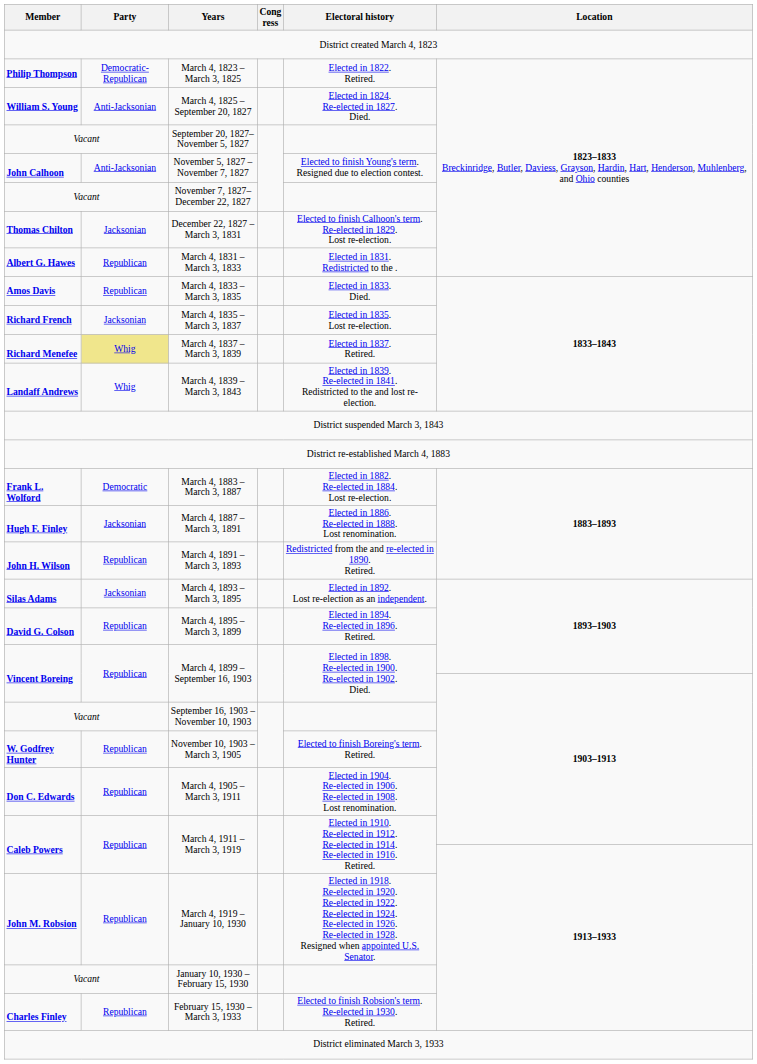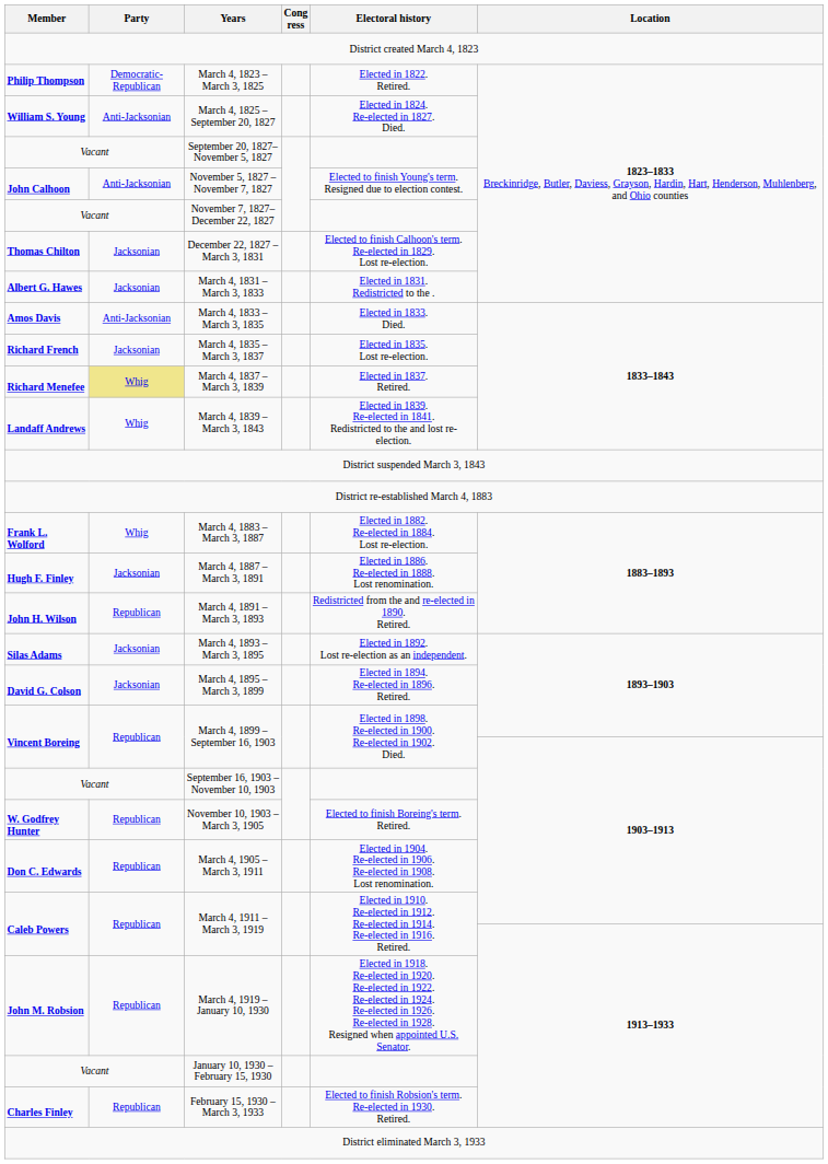 <table class=wikitable style="text-align:center">
 <tr>
 <th>Member</th>
 <th>Party</th>
 <th>Years</th>
 <th>Cong<br>ress</th>
 <th>Electoral history</th>
 <th>Location</th>
 </tr>
 <tr style="height:3em">
 <td colspan=6>District created March 4, 1823</td>
 </tr>
 <tr style="height:3em">
 <td align=left><strong><a href='#'>Philip Thompson</a></strong><br></td>
 <td><a href='#'>Democratic-Republican</a></td>
 <td nowrap>March 4, 1823 –<br>March 3, 1825</td>
 <td></td>
 <td><a href='#'>Elected in 1822</a>.<br>Retired.</td>
 <td rowspan=7><strong>1823–1833</strong><br><a href='#'>Breckinridge</a>, <a href='#'>Butler</a>, <a href='#'>Daviess</a>, <a href='#'>Grayson</a>, <a href='#'>Hardin</a>, <a href='#'>Hart</a>, <a href='#'>Henderson</a>, <a href='#'>Muhlenberg</a>, and <a href='#'>Ohio</a> counties</td>
 </tr>
 <tr style="height:3em">
 <td align=left><strong><a href='#'>William S. Young</a></strong><br></td>
 <td><a href='#'>Anti-Jacksonian</a></td>
 <td nowrap>March 4, 1825 –<br>September 20, 1827</td>
 <td></td>
 <td><a href='#'>Elected in 1824</a>.<br><a href='#'>Re-elected in 1827</a>.<br>Died.</td>
 </tr>
 <tr style="height:3em">
 <td colspan=2><em>Vacant</em></td>
 <td nowrap>September 20, 1827–<br>November 5, 1827</td>
 <td rowspan=3></td>
 <td></td>
 </tr>
 <tr style="height:3em">
 <td align=left><br><strong><a href='#'>John Calhoon</a></strong><br></td>
 <td><a href='#'>Anti-Jacksonian</a></td>
 <td nowrap>November 5, 1827 –<br>November 7, 1827</td>
 <td><a href='#'>Elected to finish Young's term</a>.<br>Resigned due to election contest.</td>
 </tr>
 <tr style="height:3em">
 <td colspan=2><em>Vacant</em></td>
 <td nowrap>November 7, 1827–<br>December 22, 1827</td>
 <td></td>
 </tr>
 <tr style="height:3em">
 <td align=left><strong><a href='#'>Thomas Chilton</a></strong><br></td>
 <td><a href='#'>Jacksonian</a></td>
 <td nowrap>December 22, 1827 –<br>March 3, 1831</td>
 <td></td>
 <td><a href='#'>Elected to finish Calhoon's term</a>.<br><a href='#'>Re-elected in 1829</a>.<br>Lost re-election.</td>
 </tr>
 <tr style="height:3em">
 <td align=left><strong><a href='#'>Albert G. Hawes</a></strong><br></td>
-<td><a href='#'>Republican</a></td>
+<td><a href='#'>Jacksonian</a></td>
 <td nowrap>March 4, 1831 –<br>March 3, 1833</td>
 <td></td>
 <td><a href='#'>Elected in 1831</a>.<br><a href='#'>Redistricted</a> to the .</td>
 </tr>
 <tr style="height:3em">
 <td align=left><strong><a href='#'>Amos Davis</a></strong><br></td>
-<td><a href='#'>Republican</a></td>
+<td><a href='#'>Anti-Jacksonian</a></td>
 <td nowrap>March 4, 1833 –<br>March 3, 1835</td>
 <td></td>
 <td><a href='#'>Elected in 1833</a>.<br>Died.</td>
 <td rowspan=4><strong>1833–1843</strong><br></td>
 </tr>
 <tr style="height:3em">
 <td align=left><strong><a href='#'>Richard French</a></strong><br></td>
 <td><a href='#'>Jacksonian</a></td>
 <td nowrap>March 4, 1835 –<br>March 3, 1837</td>
 <td></td>
 <td><a href='#'>Elected in 1835</a>.<br>Lost re-election.</td>
 </tr>
 <tr style="height:3em">
 <td align=left><br><strong><a href='#'>Richard Menefee</a></strong><br></td>
 <td style="background: khaki;"><a href='#'>Whig</a></td>
 <td nowrap>March 4, 1837 –<br>March 3, 1839</td>
 <td></td>
 <td><a href='#'>Elected in 1837</a>.<br>Retired.</td>
 </tr>
 <tr style="height:3em">
 <td align=left><br><strong><a href='#'>Landaff Andrews</a></strong><br></td>
 <td><a href='#'>Whig</a></td>
 <td nowrap>March 4, 1839 –<br>March 3, 1843</td>
 <td></td>
 <td><a href='#'>Elected in 1839</a>.<br><a href='#'>Re-elected in 1841</a>.<br>Redistricted to the  and lost re-election.</td>
 </tr>
 <tr style="height:3em">
 <td colspan=6>District suspended March 3, 1843</td>
 </tr>
 <tr style="height:3em">
 <td colspan=6>District re-established March 4, 1883</td>
 </tr>
 <tr style="height:3em">
 <td align=left><br><strong><a href='#'>Frank L. Wolford</a></strong><br></td>
-<td><a href='#'>Democratic</a></td>
+<td><a href='#'>Whig</a></td>
 <td nowrap>March 4, 1883 –<br>March 3, 1887</td>
 <td></td>
 <td><a href='#'>Elected in 1882</a>.<br><a href='#'>Re-elected in 1884</a>.<br>Lost re-election.</td>
 <td rowspan=3><strong>1883–1893</strong><br></td>
 </tr>
 <tr style="height:3em">
 <td align=left><br><strong><a href='#'>Hugh F. Finley</a></strong><br></td>
 <td><a href='#'>Jacksonian</a></td>
 <td nowrap>March 4, 1887 –<br>March 3, 1891</td>
 <td></td>
 <td><a href='#'>Elected in 1886</a>.<br><a href='#'>Re-elected in 1888</a>.<br>Lost renomination.</td>
 </tr>
 <tr style="height:3em">
 <td align=left><br><strong><a href='#'>John H. Wilson</a></strong><br></td>
 <td><a href='#'>Republican</a></td>
 <td nowrap>March 4, 1891 –<br>March 3, 1893</td>
 <td></td>
 <td><a href='#'>Redistricted</a> from the  and <a href='#'>re-elected in 1890</a>.<br>Retired.</td>
 </tr>
 <tr style="height:3em">
 <td align=left><br><strong><a href='#'>Silas Adams</a></strong><br></td>
 <td><a href='#'>Jacksonian</a></td>
 <td nowrap>March 4, 1893 –<br>March 3, 1895</td>
 <td></td>
 <td><a href='#'>Elected in 1892</a>.<br>Lost re-election as an <a href='#'>independent</a>.</td>
 <td rowspan=3><strong>1893–1903</strong><br></td>
 </tr>
 <tr style="height:3em">
 <td align=left><br><strong><a href='#'>David G. Colson</a></strong><br></td>
-<td><a href='#'>Republican</a></td>
+<td><a href='#'>Jacksonian</a></td>
 <td nowrap>March 4, 1895 –<br>March 3, 1899</td>
 <td></td>
 <td><a href='#'>Elected in 1894</a>.<br><a href='#'>Re-elected in 1896</a>.<br>Retired.</td>
 </tr>
 <tr style="height:3em">
 <td rowspan=2; align=left><br><strong><a href='#'>Vincent Boreing</a></strong><br></td>
 <td rowspan=2; ><a href='#'>Republican</a></td>
 <td rowspan=2; nowrap>March 4, 1899 –<br>September 16, 1903</td>
 <td rowspan=2></td>
 <td rowspan=2><a href='#'>Elected in 1898</a>.<br><a href='#'>Re-elected in 1900</a>.<br><a href='#'>Re-elected in 1902</a>.<br>Died.</td>
 </tr>
 <tr style="height:3em">
 <td rowspan=5><strong>1903–1913</strong><br></td>
 </tr>
 <tr style="height:3em">
 <td colspan=2><em>Vacant</em></td>
 <td nowrap>September 16, 1903 –<br>November 10, 1903</td>
 <td rowspan=2></td>
 <td></td>
 </tr>
 <tr style="height:3em">
 <td align=left><br><strong><a href='#'>W. Godfrey Hunter</a></strong><br></td>
 <td><a href='#'>Republican</a></td>
 <td nowrap>November 10, 1903 –<br>March 3, 1905</td>
 <td><a href='#'>Elected to finish Boreing's term</a>.<br>Retired.</td>
 </tr>
 <tr style="height:3em">
 <td align=left><br><strong><a href='#'>Don C. Edwards</a></strong><br></td>
 <td><a href='#'>Republican</a></td>
 <td nowrap>March 4, 1905 –<br>March 3, 1911</td>
 <td></td>
 <td><a href='#'>Elected in 1904</a>.<br><a href='#'>Re-elected in 1906</a>.<br><a href='#'>Re-elected in 1908</a>.<br>Lost renomination.</td>
 </tr>
 <tr style="height:3em">
 <td rowspan=2; align=left><br><strong><a href='#'>Caleb Powers</a></strong><br></td>
 <td rowspan=2; ><a href='#'>Republican</a></td>
 <td rowspan=2; nowrap>March 4, 1911 –<br>March 3, 1919</td>
 <td rowspan=2></td>
 <td rowspan=2><a href='#'>Elected in 1910</a>.<br><a href='#'>Re-elected in 1912</a>.<br><a href='#'>Re-elected in 1914</a>.<br><a href='#'>Re-elected in 1916</a>.<br>Retired.</td>
 </tr>
 <tr style="height:3em">
 <td rowspan=4><strong>1913–1933</strong><br></td>
 </tr>
 <tr style="height:3em">
 <td align=left><br><strong><a href='#'>John M. Robsion</a></strong><br></td>
 <td><a href='#'>Republican</a></td>
 <td nowrap>March 4, 1919 –<br>January 10, 1930</td>
 <td></td>
 <td><a href='#'>Elected in 1918</a>.<br><a href='#'>Re-elected in 1920</a>.<br><a href='#'>Re-elected in 1922</a>.<br><a href='#'>Re-elected in 1924</a>.<br><a href='#'>Re-elected in 1926</a>.<br><a href='#'>Re-elected in 1928</a>.<br>Resigned when <a href='#'>appointed U.S. Senator</a>.</td>
 </tr>
 <tr style="height:3em">
 <td colspan=2><em>Vacant</em></td>
 <td nowrap>January 10, 1930 –<br>February 15, 1930</td>
 <td></td>
 <td></td>
 </tr>
 <tr style="height:3em">
 <td align=left><br><strong><a href='#'>Charles Finley</a></strong><br></td>
 <td><a href='#'>Republican</a></td>
 <td nowrap>February 15, 1930 –<br>March 3, 1933</td>
 <td></td>
 <td><a href='#'>Elected to finish Robsion's term</a>.<br><a href='#'>Re-elected in 1930</a>.<br>Retired.</td>
 </tr>
 <tr style="height:3em">
 <td colspan=6>District eliminated March 3, 1933</td>
 </tr>
 </table>
